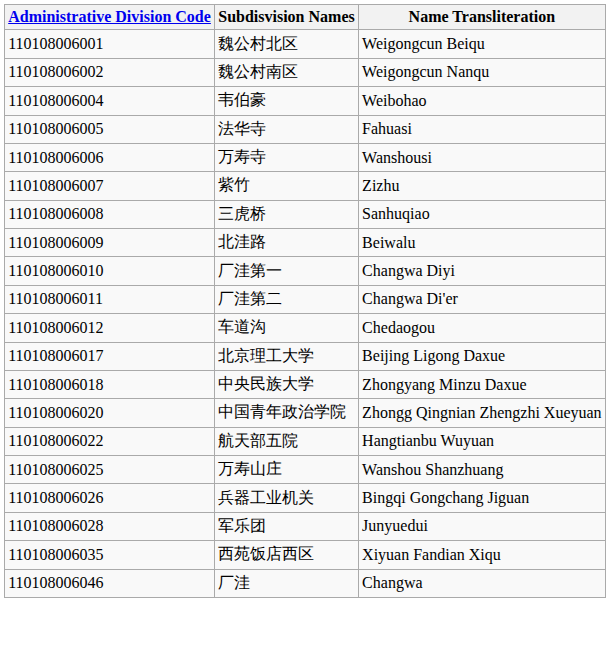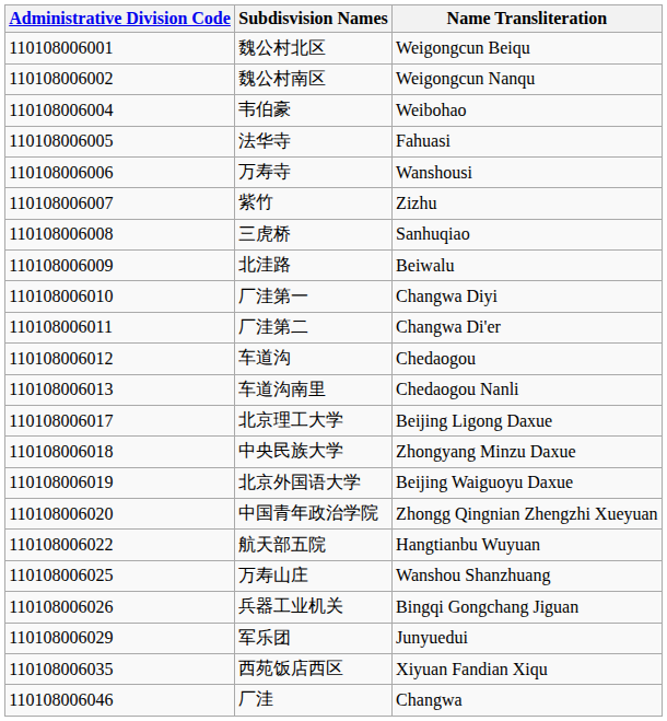 <table class="wikitable sortable">
 <tr>
 <th><a href='#'>Administrative Division Code</a></th>
 <th>Subdisvision Names</th>
 <th>Name Transliteration</th>
 </tr>
 <tr>
 <td>110108006001</td>
 <td>魏公村北区</td>
 <td>Weigongcun Beiqu</td>
 </tr>
 <tr>
 <td>110108006002</td>
 <td>魏公村南区</td>
 <td>Weigongcun Nanqu</td>
 </tr>
 <tr>
 <td>110108006004</td>
 <td>韦伯豪</td>
 <td>Weibohao</td>
 </tr>
 <tr>
 <td>110108006005</td>
 <td>法华寺</td>
 <td>Fahuasi</td>
 </tr>
 <tr>
 <td>110108006006</td>
 <td>万寿寺</td>
 <td>Wanshousi</td>
 </tr>
 <tr>
 <td>110108006007</td>
 <td>紫竹</td>
 <td>Zizhu</td>
 </tr>
 <tr>
 <td>110108006008</td>
 <td>三虎桥</td>
 <td>Sanhuqiao</td>
 </tr>
 <tr>
 <td>110108006009</td>
 <td>北洼路</td>
 <td>Beiwalu</td>
 </tr>
 <tr>
 <td>110108006010</td>
 <td>厂洼第一</td>
 <td>Changwa Diyi</td>
 </tr>
 <tr>
 <td>110108006011</td>
 <td>厂洼第二</td>
 <td>Changwa Di'er</td>
 </tr>
 <tr>
 <td>110108006012</td>
 <td>车道沟</td>
 <td>Chedaogou</td>
 </tr>
 <tr>
+<td>110108006013</td>
+<td>车道沟南里</td>
+<td>Chedaogou Nanli</td>
+</tr>
+<tr>
 <td>110108006017</td>
 <td>北京理工大学</td>
 <td>Beijing Ligong Daxue</td>
 </tr>
 <tr>
 <td>110108006018</td>
 <td>中央民族大学</td>
 <td>Zhongyang Minzu Daxue</td>
+</tr>
+<tr>
+<td>110108006019</td>
+<td>北京外国语大学</td>
+<td>Beijing Waiguoyu Daxue</td>
 </tr>
 <tr>
 <td>110108006020</td>
 <td>中国青年政治学院</td>
 <td>Zhongg Qingnian Zhengzhi Xueyuan</td>
 </tr>
 <tr>
 <td>110108006022</td>
 <td>航天部五院</td>
 <td>Hangtianbu Wuyuan</td>
 </tr>
 <tr>
 <td>110108006025</td>
 <td>万寿山庄</td>
 <td>Wanshou Shanzhuang</td>
 </tr>
 <tr>
 <td>110108006026</td>
 <td>兵器工业机关</td>
 <td>Bingqi Gongchang Jiguan</td>
 </tr>
 <tr>
-<td>110108006028</td>
+<td>110108006029</td>
 <td>军乐团</td>
 <td>Junyuedui</td>
 </tr>
 <tr>
 <td>110108006035</td>
 <td>西苑饭店西区</td>
 <td>Xiyuan Fandian Xiqu</td>
 </tr>
 <tr>
 <td>110108006046</td>
 <td>厂洼</td>
 <td>Changwa</td>
 </tr>
 </table>
